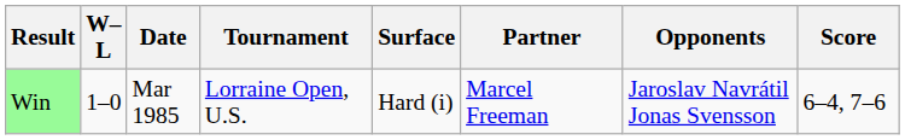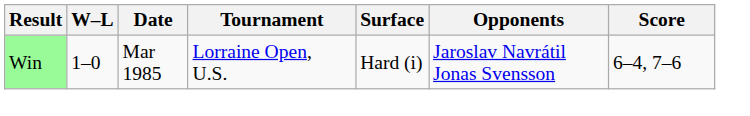 <table class="sortable wikitable">
 <tr>
 <th style="width:40px">Result</th>
 <th class="unsortable">W–L</th>
 <th style="width:50px">Date</th>
 <th style="width:130px">Tournament</th>
 <th style="width:50px">Surface</th>
-<th style="width:140px">Partner</th>
 <th style="width:140px">Opponents</th>
 <th style="width:80px" class="unsortable">Score</th>
 </tr>
 <tr>
 <td style="background:#98fb98;">Win</td>
 <td>1–0</td>
 <td>Mar 1985</td>
 <td><a href='#'>Lorraine Open</a>, U.S.</td>
 <td>Hard (i)</td>
-<td> <a href='#'>Marcel Freeman</a></td>
 <td> <a href='#'>Jaroslav Navrátil</a> <br>  <a href='#'>Jonas Svensson</a></td>
 <td>6–4, 7–6</td>
 </tr>
 </table>
